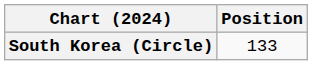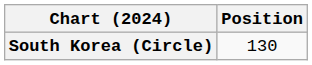 <table class="wikitable plainrowheaders" style="text-align:center">
 <tr>
 <th scope="col">Chart (2024)</th>
 <th scope="col">Position</th>
 </tr>
 <tr>
 <th scope="row">South Korea (Circle)</th>
-<td>133</td>
+<td>130</td>
 </tr>
 </table>
